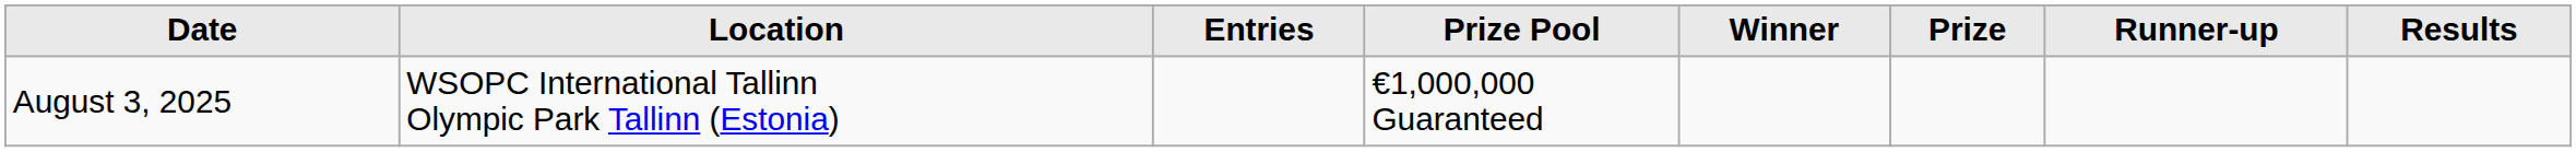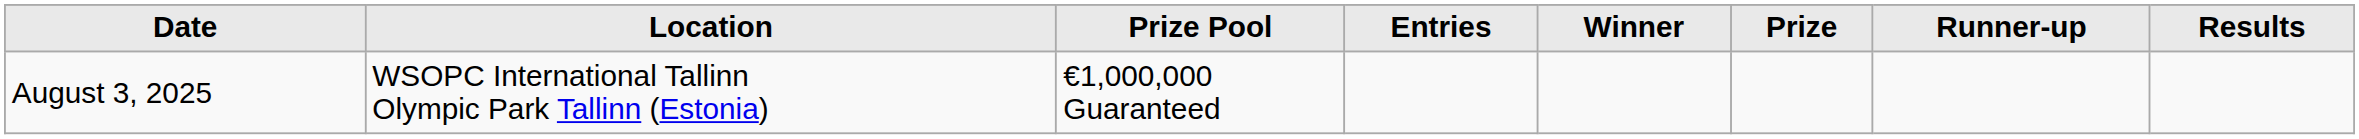 <table class="wikitable" width="100%">
 <tr>
 <th style="background: #E9E9E9;">Date</th>
 <th style="background: #E9E9E9;">Location</th>
+<th style="background: #E9E9E9;">Prize Pool</th>
 <th style="background: #E9E9E9;">Entries</th>
-<th style="background: #E9E9E9;">Prize Pool</th>
 <th style="background: #E9E9E9;">Winner</th>
 <th style="background: #E9E9E9;">Prize</th>
 <th style="background: #E9E9E9;">Runner-up</th>
 <th style="background: #E9E9E9;">Results</th>
 </tr>
 <tr>
 <td>August 3, 2025</td>
 <td>WSOPC International Tallinn<br>Olympic Park <a href='#'>Tallinn</a> (<a href='#'>Estonia</a>)</td>
+<td>€1,000,000</br>Guaranteed</td>
 <td></td>
-<td>€1,000,000</br>Guaranteed</td>
 <td></td>
 <td></td>
 <td></td>
 <td></td>
 </tr>
 </table>
